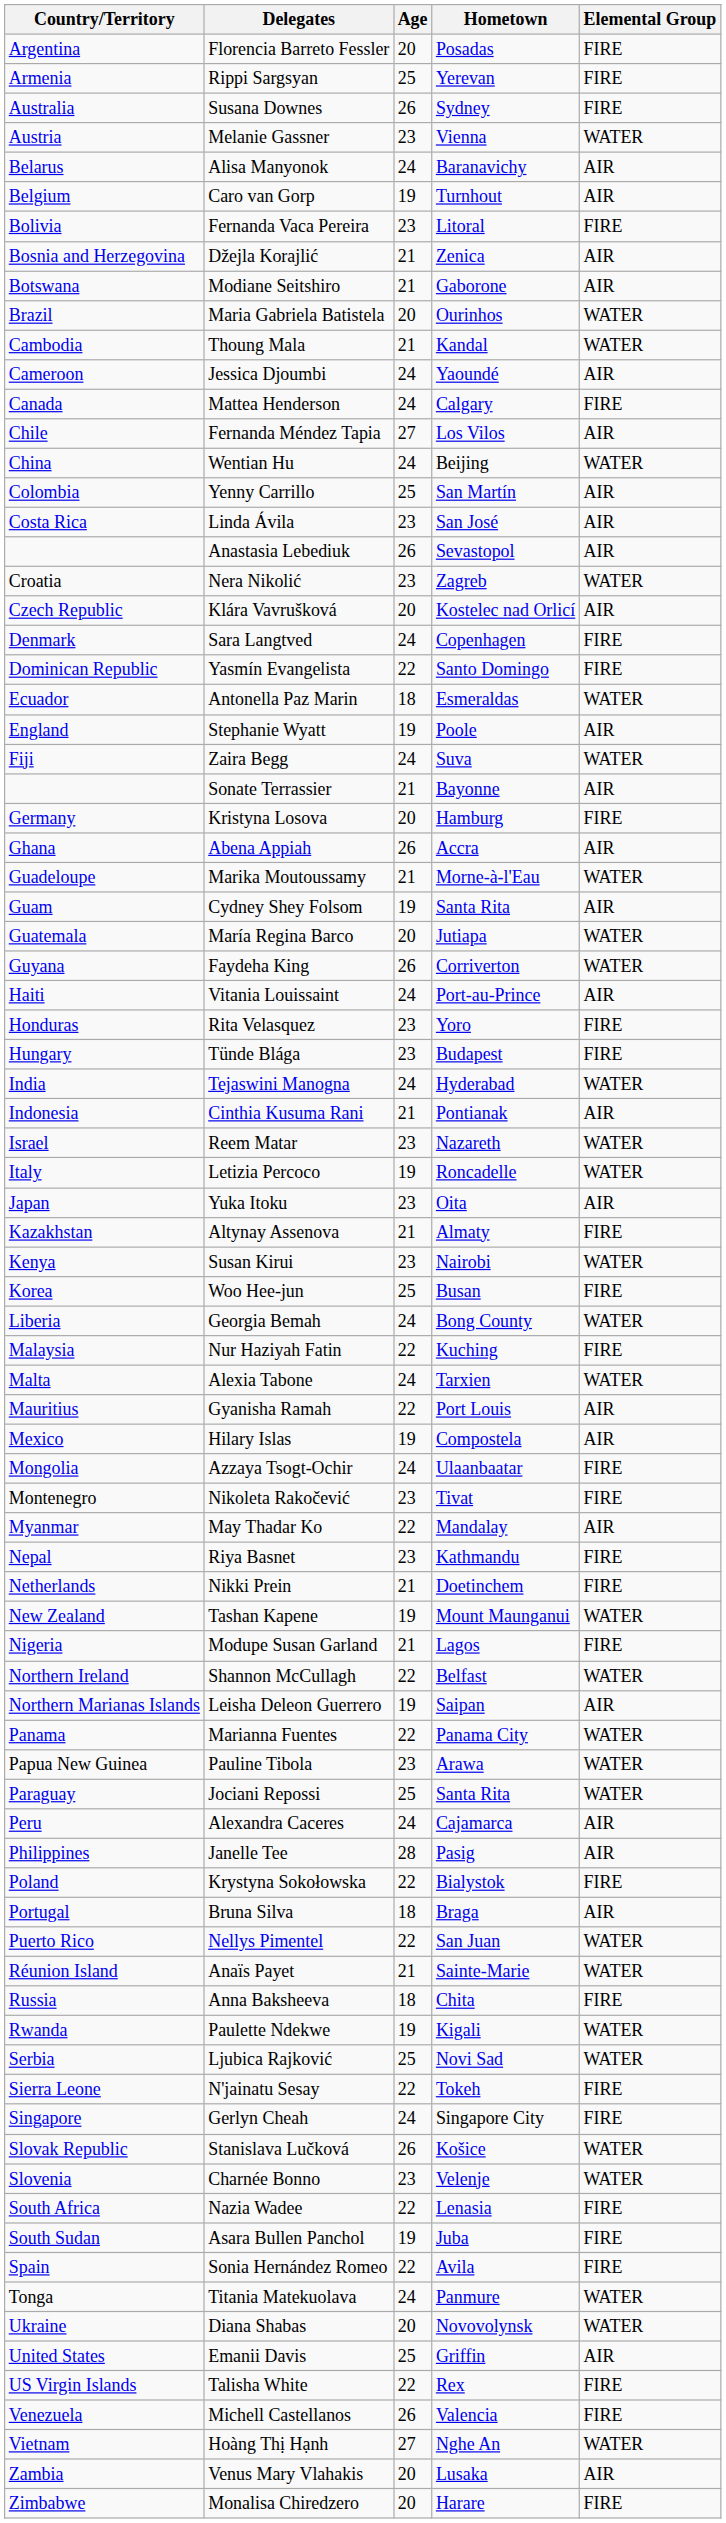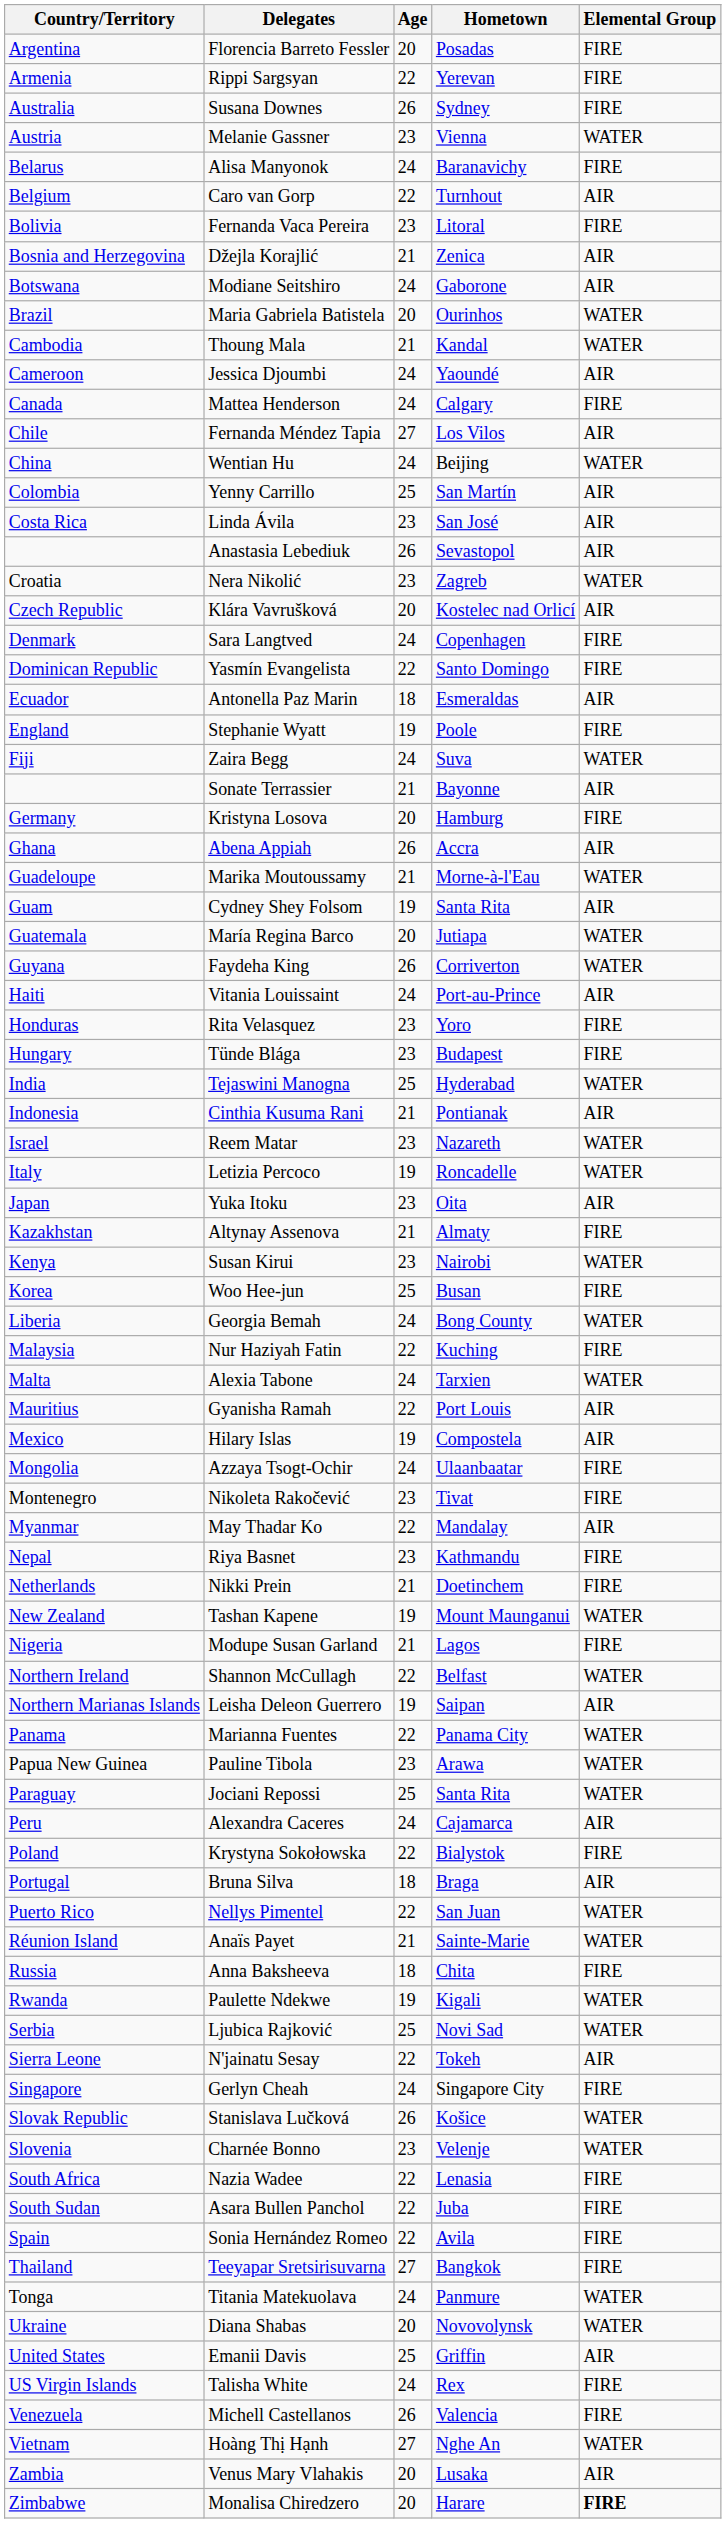 <table class="wikitable sortable" style="font-size: 95%">
 <tr>
 <th>Country/Territory</th>
 <th>Delegates</th>
 <th>Age</th>
 <th>Hometown</th>
 <th>Elemental Group</th>
 </tr>
 <tr>
 <td> <a href='#'>Argentina</a></td>
 <td>Florencia Barreto Fessler</td>
 <td>20</td>
 <td><a href='#'>Posadas</a></td>
 <td>FIRE</td>
 </tr>
 <tr>
 <td> <a href='#'>Armenia</a></td>
 <td>Rippi Sargsyan</td>
-<td>25</td>
+<td>22</td>
 <td><a href='#'>Yerevan</a></td>
 <td>FIRE</td>
 </tr>
 <tr>
 <td> <a href='#'>Australia</a></td>
 <td>Susana Downes</td>
 <td>26</td>
 <td><a href='#'>Sydney</a></td>
 <td>FIRE</td>
 </tr>
 <tr>
 <td> <a href='#'>Austria</a></td>
 <td>Melanie Gassner</td>
 <td>23</td>
 <td><a href='#'>Vienna</a></td>
 <td>WATER</td>
 </tr>
 <tr>
 <td> <a href='#'>Belarus</a></td>
 <td>Alisa Manyonok</td>
 <td>24</td>
 <td><a href='#'>Baranavichy</a></td>
-<td>AIR</td>
+<td>FIRE</td>
 </tr>
 <tr>
 <td> <a href='#'>Belgium</a></td>
 <td>Caro van Gorp</td>
-<td>19</td>
+<td>22</td>
 <td><a href='#'>Turnhout</a></td>
 <td>AIR</td>
 </tr>
 <tr>
 <td> <a href='#'>Bolivia</a></td>
 <td>Fernanda Vaca Pereira</td>
 <td>23</td>
 <td><a href='#'>Litoral</a></td>
 <td>FIRE</td>
 </tr>
 <tr>
 <td> <a href='#'>Bosnia and Herzegovina</a></td>
 <td>Džejla Korajlić</td>
 <td>21</td>
 <td><a href='#'>Zenica</a></td>
 <td>AIR</td>
 </tr>
 <tr>
 <td> <a href='#'>Botswana</a></td>
 <td>Modiane Seitshiro</td>
-<td>21</td>
+<td>24</td>
 <td><a href='#'>Gaborone</a></td>
 <td>AIR</td>
 </tr>
 <tr>
 <td> <a href='#'>Brazil</a></td>
 <td>Maria Gabriela Batistela</td>
 <td>20</td>
 <td><a href='#'>Ourinhos</a></td>
 <td>WATER</td>
 </tr>
 <tr>
 <td> <a href='#'>Cambodia</a></td>
 <td>Thoung Mala</td>
 <td>21</td>
 <td><a href='#'>Kandal</a></td>
 <td>WATER</td>
 </tr>
 <tr>
 <td> <a href='#'>Cameroon</a></td>
 <td>Jessica Djoumbi</td>
 <td>24</td>
 <td><a href='#'>Yaoundé</a></td>
 <td>AIR</td>
 </tr>
 <tr>
 <td> <a href='#'>Canada</a></td>
 <td>Mattea Henderson</td>
 <td>24</td>
 <td><a href='#'>Calgary</a></td>
 <td>FIRE</td>
 </tr>
 <tr>
 <td> <a href='#'>Chile</a></td>
 <td>Fernanda Méndez Tapia</td>
 <td>27</td>
 <td><a href='#'>Los Vilos</a></td>
 <td>AIR</td>
 </tr>
 <tr>
 <td> <a href='#'>China</a></td>
 <td>Wentian Hu</td>
 <td>24</td>
 <td>Beijing</td>
 <td>WATER</td>
 </tr>
 <tr>
 <td> <a href='#'>Colombia</a></td>
 <td>Yenny Carrillo</td>
 <td>25</td>
 <td><a href='#'>San Martín</a></td>
 <td>AIR</td>
 </tr>
 <tr>
 <td> <a href='#'>Costa Rica</a></td>
 <td>Linda Ávila</td>
 <td>23</td>
 <td><a href='#'>San José</a></td>
 <td>AIR</td>
 </tr>
 <tr>
 <td></td>
 <td>Anastasia Lebediuk</td>
 <td>26</td>
 <td><a href='#'>Sevastopol</a></td>
 <td>AIR</td>
 </tr>
 <tr>
 <td> Croatia</td>
 <td>Nera Nikolić</td>
 <td>23</td>
 <td><a href='#'>Zagreb</a></td>
 <td>WATER</td>
 </tr>
 <tr>
 <td> <a href='#'>Czech Republic</a></td>
 <td>Klára Vavrušková</td>
 <td>20</td>
 <td><a href='#'>Kostelec nad Orlicí</a></td>
 <td>AIR</td>
 </tr>
 <tr>
 <td> <a href='#'>Denmark</a></td>
 <td>Sara Langtved</td>
 <td>24</td>
 <td><a href='#'>Copenhagen</a></td>
 <td>FIRE</td>
 </tr>
 <tr>
 <td> <a href='#'>Dominican Republic</a></td>
 <td>Yasmín Evangelista</td>
 <td>22</td>
 <td><a href='#'>Santo Domingo</a></td>
 <td>FIRE</td>
 </tr>
 <tr>
 <td> <a href='#'>Ecuador</a></td>
 <td>Antonella Paz Marin</td>
 <td>18</td>
 <td><a href='#'>Esmeraldas</a></td>
-<td>WATER</td>
+<td>AIR</td>
 </tr>
 <tr>
 <td> <a href='#'>England</a></td>
 <td>Stephanie Wyatt</td>
 <td>19</td>
 <td><a href='#'>Poole</a></td>
-<td>AIR</td>
+<td>FIRE</td>
 </tr>
 <tr>
 <td> <a href='#'>Fiji</a></td>
 <td>Zaira Begg</td>
 <td>24</td>
 <td><a href='#'>Suva</a></td>
 <td>WATER</td>
 </tr>
 <tr>
 <td></td>
 <td>Sonate Terrassier</td>
 <td>21</td>
 <td><a href='#'>Bayonne</a></td>
 <td>AIR</td>
 </tr>
 <tr>
 <td> <a href='#'>Germany</a></td>
 <td>Kristyna Losova</td>
 <td>20</td>
 <td><a href='#'>Hamburg</a></td>
 <td>FIRE</td>
 </tr>
 <tr>
 <td> <a href='#'>Ghana</a></td>
 <td><a href='#'>Abena Appiah</a></td>
 <td>26</td>
 <td><a href='#'>Accra</a></td>
 <td>AIR</td>
 </tr>
 <tr>
 <td> <a href='#'>Guadeloupe</a></td>
 <td>Marika Moutoussamy</td>
 <td>21</td>
 <td><a href='#'>Morne-à-l'Eau</a></td>
 <td>WATER</td>
 </tr>
 <tr>
 <td> <a href='#'>Guam</a></td>
 <td>Cydney Shey Folsom</td>
 <td>19</td>
 <td><a href='#'>Santa Rita</a></td>
 <td>AIR</td>
 </tr>
 <tr>
 <td> <a href='#'>Guatemala</a></td>
 <td>María Regina Barco</td>
 <td>20</td>
 <td><a href='#'>Jutiapa</a></td>
 <td>WATER</td>
 </tr>
 <tr>
 <td> <a href='#'>Guyana</a></td>
 <td>Faydeha King</td>
 <td>26</td>
 <td><a href='#'>Corriverton</a></td>
 <td>WATER</td>
 </tr>
 <tr>
 <td> <a href='#'>Haiti</a></td>
 <td>Vitania Louissaint</td>
 <td>24</td>
 <td><a href='#'>Port-au-Prince</a></td>
 <td>AIR</td>
 </tr>
 <tr>
 <td> <a href='#'>Honduras</a></td>
 <td>Rita Velasquez</td>
 <td>23</td>
 <td><a href='#'>Yoro</a></td>
 <td>FIRE</td>
 </tr>
 <tr>
 <td> <a href='#'>Hungary</a></td>
 <td>Tünde Blága</td>
 <td>23</td>
 <td><a href='#'>Budapest</a></td>
 <td>FIRE</td>
 </tr>
 <tr>
 <td> <a href='#'>India</a></td>
 <td><a href='#'>Tejaswini Manogna</a></td>
-<td>24</td>
+<td>25</td>
 <td><a href='#'>Hyderabad</a></td>
 <td>WATER</td>
 </tr>
 <tr>
 <td> <a href='#'>Indonesia</a></td>
 <td><a href='#'>Cinthia Kusuma Rani</a></td>
 <td>21</td>
 <td><a href='#'>Pontianak</a></td>
 <td>AIR</td>
 </tr>
 <tr>
 <td> <a href='#'>Israel</a></td>
 <td>Reem Matar</td>
 <td>23</td>
 <td><a href='#'>Nazareth</a></td>
 <td>WATER</td>
 </tr>
 <tr>
 <td> <a href='#'>Italy</a></td>
 <td>Letizia Percoco</td>
 <td>19</td>
 <td><a href='#'>Roncadelle</a></td>
 <td>WATER</td>
 </tr>
 <tr>
 <td> <a href='#'>Japan</a></td>
 <td>Yuka Itoku</td>
 <td>23</td>
 <td><a href='#'>Oita</a></td>
 <td>AIR</td>
 </tr>
 <tr>
 <td> <a href='#'>Kazakhstan</a></td>
 <td>Altynay Assenova</td>
 <td>21</td>
 <td><a href='#'>Almaty</a></td>
 <td>FIRE</td>
 </tr>
 <tr>
 <td> <a href='#'>Kenya</a></td>
 <td>Susan Kirui</td>
 <td>23</td>
 <td><a href='#'>Nairobi</a></td>
 <td>WATER</td>
 </tr>
 <tr>
 <td> <a href='#'>Korea</a></td>
 <td>Woo Hee-jun</td>
 <td>25</td>
 <td><a href='#'>Busan</a></td>
 <td>FIRE</td>
 </tr>
 <tr>
 <td> <a href='#'>Liberia</a></td>
 <td>Georgia Bemah</td>
 <td>24</td>
 <td><a href='#'>Bong County</a></td>
 <td>WATER</td>
 </tr>
 <tr>
 <td> <a href='#'>Malaysia</a></td>
 <td>Nur Haziyah Fatin</td>
 <td>22</td>
 <td><a href='#'>Kuching</a></td>
 <td>FIRE</td>
 </tr>
 <tr>
 <td> <a href='#'>Malta</a></td>
 <td>Alexia Tabone</td>
 <td>24</td>
 <td><a href='#'>Tarxien</a></td>
 <td>WATER</td>
 </tr>
 <tr>
 <td> <a href='#'>Mauritius</a></td>
 <td>Gyanisha Ramah</td>
 <td>22</td>
 <td><a href='#'>Port Louis</a></td>
 <td>AIR</td>
 </tr>
 <tr>
 <td> <a href='#'>Mexico</a></td>
 <td>Hilary Islas</td>
 <td>19</td>
 <td><a href='#'>Compostela</a></td>
 <td>AIR</td>
 </tr>
 <tr>
 <td> <a href='#'>Mongolia</a></td>
 <td>Azzaya Tsogt-Ochir</td>
 <td>24</td>
 <td><a href='#'>Ulaanbaatar</a></td>
 <td>FIRE</td>
 </tr>
 <tr>
 <td> Montenegro</td>
 <td>Nikoleta Rakočević</td>
 <td>23</td>
 <td><a href='#'>Tivat</a></td>
 <td>FIRE</td>
 </tr>
 <tr>
 <td> <a href='#'>Myanmar</a></td>
 <td>May Thadar Ko</td>
 <td>22</td>
 <td><a href='#'>Mandalay</a></td>
 <td>AIR</td>
 </tr>
 <tr>
 <td> <a href='#'>Nepal</a></td>
 <td>Riya Basnet</td>
 <td>23</td>
 <td><a href='#'>Kathmandu</a></td>
 <td>FIRE</td>
 </tr>
 <tr>
 <td> <a href='#'>Netherlands</a></td>
 <td>Nikki Prein</td>
 <td>21</td>
 <td><a href='#'>Doetinchem</a></td>
 <td>FIRE</td>
 </tr>
 <tr>
 <td> <a href='#'>New Zealand</a></td>
 <td>Tashan Kapene</td>
 <td>19</td>
 <td><a href='#'>Mount Maunganui</a></td>
 <td>WATER</td>
 </tr>
 <tr>
 <td> <a href='#'>Nigeria</a></td>
 <td>Modupe Susan Garland</td>
 <td>21</td>
 <td><a href='#'>Lagos</a></td>
 <td>FIRE</td>
 </tr>
 <tr>
 <td> <a href='#'>Northern Ireland</a></td>
 <td>Shannon McCullagh</td>
 <td>22</td>
 <td><a href='#'>Belfast</a></td>
 <td>WATER</td>
 </tr>
 <tr>
 <td> <a href='#'>Northern Marianas Islands</a></td>
 <td>Leisha Deleon Guerrero</td>
 <td>19</td>
 <td><a href='#'>Saipan</a></td>
 <td>AIR</td>
 </tr>
 <tr>
 <td> <a href='#'>Panama</a></td>
 <td>Marianna Fuentes</td>
 <td>22</td>
 <td><a href='#'>Panama City</a></td>
 <td>WATER</td>
 </tr>
 <tr>
 <td> Papua New Guinea</td>
 <td>Pauline Tibola</td>
 <td>23</td>
 <td><a href='#'>Arawa</a></td>
 <td>WATER</td>
 </tr>
 <tr>
 <td> <a href='#'>Paraguay</a></td>
 <td>Jociani Repossi</td>
 <td>25</td>
 <td><a href='#'>Santa Rita</a></td>
 <td>WATER</td>
 </tr>
 <tr>
 <td> <a href='#'>Peru</a></td>
 <td>Alexandra Caceres</td>
 <td>24</td>
 <td><a href='#'>Cajamarca</a></td>
 <td>AIR</td>
 </tr>
 <tr>
-<td> <a href='#'>Philippines</a></td>
-<td>Janelle Tee</td>
-<td>28</td>
-<td><a href='#'>Pasig</a></td>
-<td>AIR</td>
-</tr>
-<tr>
 <td> <a href='#'>Poland</a></td>
 <td>Krystyna Sokołowska</td>
 <td>22</td>
 <td><a href='#'>Bialystok</a></td>
 <td>FIRE</td>
 </tr>
 <tr>
 <td> <a href='#'>Portugal</a></td>
 <td>Bruna Silva</td>
 <td>18</td>
 <td><a href='#'>Braga</a></td>
 <td>AIR</td>
 </tr>
 <tr>
 <td> <a href='#'>Puerto Rico</a></td>
 <td><a href='#'>Nellys Pimentel</a></td>
 <td>22</td>
 <td><a href='#'>San Juan</a></td>
 <td>WATER</td>
 </tr>
 <tr>
 <td> <a href='#'>Réunion Island</a></td>
 <td>Anaïs Payet</td>
 <td>21</td>
 <td><a href='#'>Sainte-Marie</a></td>
 <td>WATER</td>
 </tr>
 <tr>
 <td> <a href='#'>Russia</a></td>
 <td>Anna Baksheeva</td>
 <td>18</td>
 <td><a href='#'>Chita</a></td>
 <td>FIRE</td>
 </tr>
 <tr>
 <td> <a href='#'>Rwanda</a></td>
 <td>Paulette Ndekwe</td>
 <td>19</td>
 <td><a href='#'>Kigali</a></td>
 <td>WATER</td>
 </tr>
 <tr>
 <td> <a href='#'>Serbia</a></td>
 <td>Ljubica Rajković</td>
 <td>25</td>
 <td><a href='#'>Novi Sad</a></td>
 <td>WATER</td>
 </tr>
 <tr>
 <td> <a href='#'>Sierra Leone</a></td>
 <td>N'jainatu Sesay</td>
 <td>22</td>
 <td><a href='#'>Tokeh</a></td>
-<td>FIRE</td>
+<td>AIR</td>
 </tr>
 <tr>
 <td> <a href='#'>Singapore</a></td>
 <td>Gerlyn Cheah</td>
 <td>24</td>
 <td>Singapore City</td>
 <td>FIRE</td>
 </tr>
 <tr>
 <td> <a href='#'>Slovak Republic</a></td>
 <td>Stanislava Lučková</td>
 <td>26</td>
 <td><a href='#'>Košice</a></td>
 <td>WATER</td>
 </tr>
 <tr>
 <td> <a href='#'>Slovenia</a></td>
 <td>Charnée Bonno</td>
 <td>23</td>
 <td><a href='#'>Velenje</a></td>
 <td>WATER</td>
 </tr>
 <tr>
 <td> <a href='#'>South Africa</a></td>
 <td>Nazia Wadee</td>
 <td>22</td>
 <td><a href='#'>Lenasia</a></td>
 <td>FIRE</td>
 </tr>
 <tr>
 <td> <a href='#'>South Sudan</a></td>
 <td>Asara Bullen Panchol</td>
-<td>19</td>
+<td>22</td>
 <td><a href='#'>Juba</a></td>
 <td>FIRE</td>
 </tr>
 <tr>
 <td> <a href='#'>Spain</a></td>
 <td>Sonia Hernández Romeo</td>
 <td>22</td>
 <td><a href='#'>Avila</a></td>
+<td>FIRE</td>
+</tr>
+<tr>
+<td> <a href='#'>Thailand</a></td>
+<td><a href='#'>Teeyapar Sretsirisuvarna</a></td>
+<td>27</td>
+<td><a href='#'>Bangkok</a></td>
 <td>FIRE</td>
 </tr>
 <tr>
 <td> Tonga</td>
 <td>Titania Matekuolava</td>
 <td>24</td>
 <td><a href='#'>Panmure</a></td>
 <td>WATER</td>
 </tr>
 <tr>
 <td> <a href='#'>Ukraine</a></td>
 <td>Diana Shabas</td>
 <td>20</td>
 <td><a href='#'>Novovolynsk</a></td>
 <td>WATER</td>
 </tr>
 <tr>
 <td> <a href='#'>United States</a></td>
 <td>Emanii Davis</td>
 <td>25</td>
 <td><a href='#'>Griffin</a></td>
 <td>AIR</td>
 </tr>
 <tr>
 <td> <a href='#'>US Virgin Islands</a></td>
 <td>Talisha White</td>
-<td>22</td>
+<td>24</td>
 <td><a href='#'>Rex</a></td>
 <td>FIRE</td>
 </tr>
 <tr>
 <td> <a href='#'>Venezuela</a></td>
 <td>Michell Castellanos</td>
 <td>26</td>
 <td><a href='#'>Valencia</a></td>
 <td>FIRE</td>
 </tr>
 <tr>
 <td> <a href='#'>Vietnam</a></td>
 <td>Hoàng Thị Hạnh</td>
 <td>27</td>
 <td><a href='#'>Nghe An</a></td>
 <td>WATER</td>
 </tr>
 <tr>
 <td>  <a href='#'>Zambia</a></td>
 <td>Venus Mary Vlahakis</td>
 <td>20</td>
 <td><a href='#'>Lusaka</a></td>
 <td>AIR</td>
 </tr>
 <tr>
 <td> <a href='#'>Zimbabwe</a></td>
 <td>Monalisa Chiredzero</td>
 <td>20</td>
 <td><a href='#'>Harare</a></td>
-<td>FIRE</td>
+<td><strong>FIRE</strong></td>
 </tr>
 </table>
